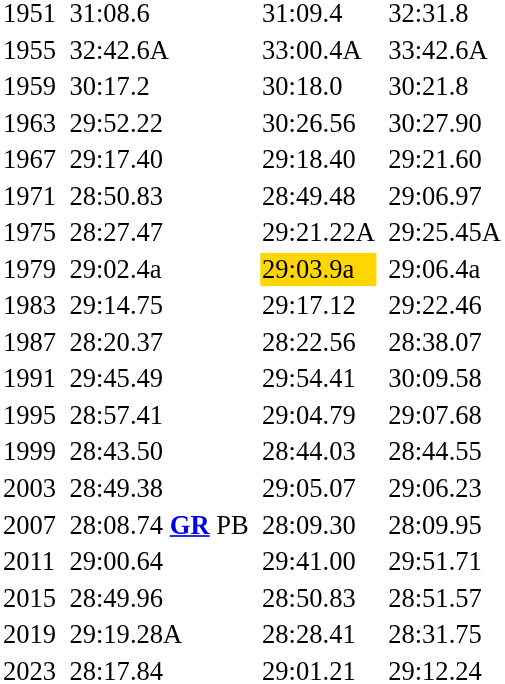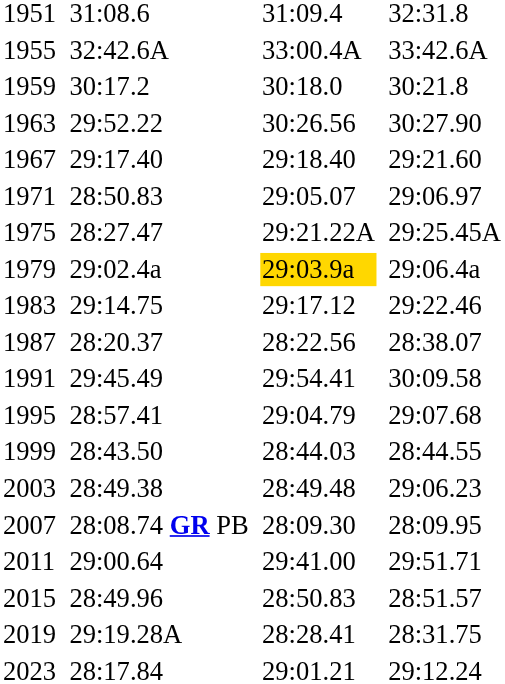 <table>
 <tr>
 <td>1951<br></td>
 <td></td>
 <td>31:08.6</td>
 <td></td>
 <td>31:09.4</td>
 <td></td>
 <td>32:31.8</td>
 </tr>
 <tr>
 <td>1955<br></td>
 <td></td>
 <td>32:42.6A</td>
 <td></td>
 <td>33:00.4A</td>
 <td></td>
 <td>33:42.6A</td>
 </tr>
 <tr>
 <td>1959<br></td>
 <td></td>
 <td>30:17.2</td>
 <td></td>
 <td>30:18.0</td>
 <td></td>
 <td>30:21.8</td>
 </tr>
 <tr>
 <td>1963<br></td>
 <td></td>
 <td>29:52.22</td>
 <td></td>
 <td>30:26.56</td>
 <td></td>
 <td>30:27.90</td>
 </tr>
 <tr>
 <td>1967<br></td>
 <td></td>
 <td>29:17.40</td>
 <td></td>
 <td>29:18.40</td>
 <td></td>
 <td>29:21.60</td>
 </tr>
 <tr>
 <td>1971<br></td>
 <td></td>
 <td>28:50.83</td>
 <td></td>
-<td>28:49.48</td>
+<td>29:05.07</td>
 <td></td>
 <td>29:06.97</td>
 </tr>
 <tr>
 <td>1975<br></td>
 <td></td>
 <td>28:27.47<br></td>
 <td></td>
 <td>29:21.22A</td>
 <td></td>
 <td>29:25.45A</td>
 </tr>
 <tr>
 <td>1979<br></td>
 <td></td>
 <td>29:02.4a</td>
 <td></td>
 <td style="background: gold;">29:03.9a</td>
 <td></td>
 <td>29:06.4a</td>
 </tr>
 <tr>
 <td>1983<br></td>
 <td></td>
 <td>29:14.75</td>
 <td></td>
 <td>29:17.12</td>
 <td></td>
 <td>29:22.46</td>
 </tr>
 <tr>
 <td>1987<br></td>
 <td></td>
 <td>28:20.37</td>
 <td></td>
 <td>28:22.56</td>
 <td></td>
 <td>28:38.07</td>
 </tr>
 <tr>
 <td>1991<br></td>
 <td></td>
 <td>29:45.49</td>
 <td></td>
 <td>29:54.41</td>
 <td></td>
 <td>30:09.58</td>
 </tr>
 <tr>
 <td>1995<br></td>
 <td></td>
 <td>28:57.41</td>
 <td></td>
 <td>29:04.79</td>
 <td></td>
 <td>29:07.68</td>
 </tr>
 <tr>
 <td>1999<br></td>
 <td></td>
 <td>28:43.50</td>
 <td></td>
 <td>28:44.03</td>
 <td></td>
 <td>28:44.55</td>
 </tr>
 <tr>
 <td>2003<br></td>
 <td></td>
 <td>28:49.38</td>
 <td></td>
-<td>29:05.07</td>
+<td>28:49.48</td>
 <td></td>
 <td>29:06.23</td>
 </tr>
 <tr>
 <td>2007<br></td>
 <td></td>
 <td>28:08.74 <strong><a href='#'>GR</a></strong> PB</td>
 <td></td>
 <td>28:09.30</td>
 <td></td>
 <td>28:09.95</td>
 </tr>
 <tr>
 <td>2011<br></td>
 <td></td>
 <td>29:00.64</td>
 <td></td>
 <td>29:41.00</td>
 <td></td>
 <td>29:51.71</td>
 </tr>
 <tr>
 <td>2015<br></td>
 <td></td>
 <td>28:49.96</td>
 <td></td>
 <td>28:50.83</td>
 <td></td>
 <td>28:51.57</td>
 </tr>
 <tr>
 <td>2019<br></td>
 <td></td>
 <td>29:19.28A</td>
 <td></td>
 <td>28:28.41</td>
 <td></td>
 <td>28:31.75</td>
 </tr>
 <tr>
 <td>2023<br></td>
 <td></td>
 <td>28:17.84</td>
 <td></td>
 <td>29:01.21</td>
 <td></td>
 <td>29:12.24</td>
 </tr>
 </table>
